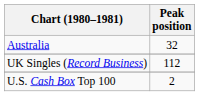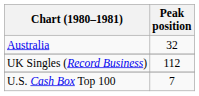 <table class="wikitable sortable">
 <tr>
 <th align="left">Chart (1980–1981)</th>
 <th align="left">Peak<br>position</th>
 </tr>
 <tr>
 <td align="left"><a href='#'>Australia</a></td>
 <td style="text-align:center;">32</td>
 </tr>
 <tr>
 </tr>
 <tr>
 <td align="left">UK Singles (<a href='#'><em>Record Business</em></a>)</td>
 <td style="text-align:center;">112</td>
 </tr>
 <tr>
 </tr>
 <tr>
 <td align="left">U.S. <em><a href='#'>Cash Box</a></em> Top 100</td>
-<td style="text-align:center;">2</td>
+<td style="text-align:center;">7</td>
 </tr>
 </table>
